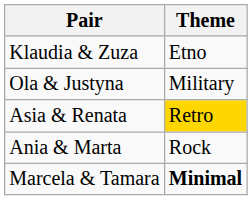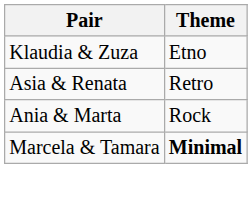 <table class="wikitable">
 <tr>
 <th>Pair</th>
 <th>Theme</th>
 </tr>
 <tr>
 <td>Klaudia & Zuza</td>
 <td>Etno</td>
 </tr>
 <tr>
-<td>Ola & Justyna</td>
-<td>Military</td>
-</tr>
-<tr>
 <td>Asia & Renata</td>
-<td style="background: gold;">Retro</td>
+<td>Retro</td>
 </tr>
 <tr>
 <td>Ania & Marta</td>
 <td>Rock</td>
 </tr>
 <tr>
 <td>Marcela & Tamara</td>
 <td><strong>Minimal</strong></td>
 </tr>
 </table>
